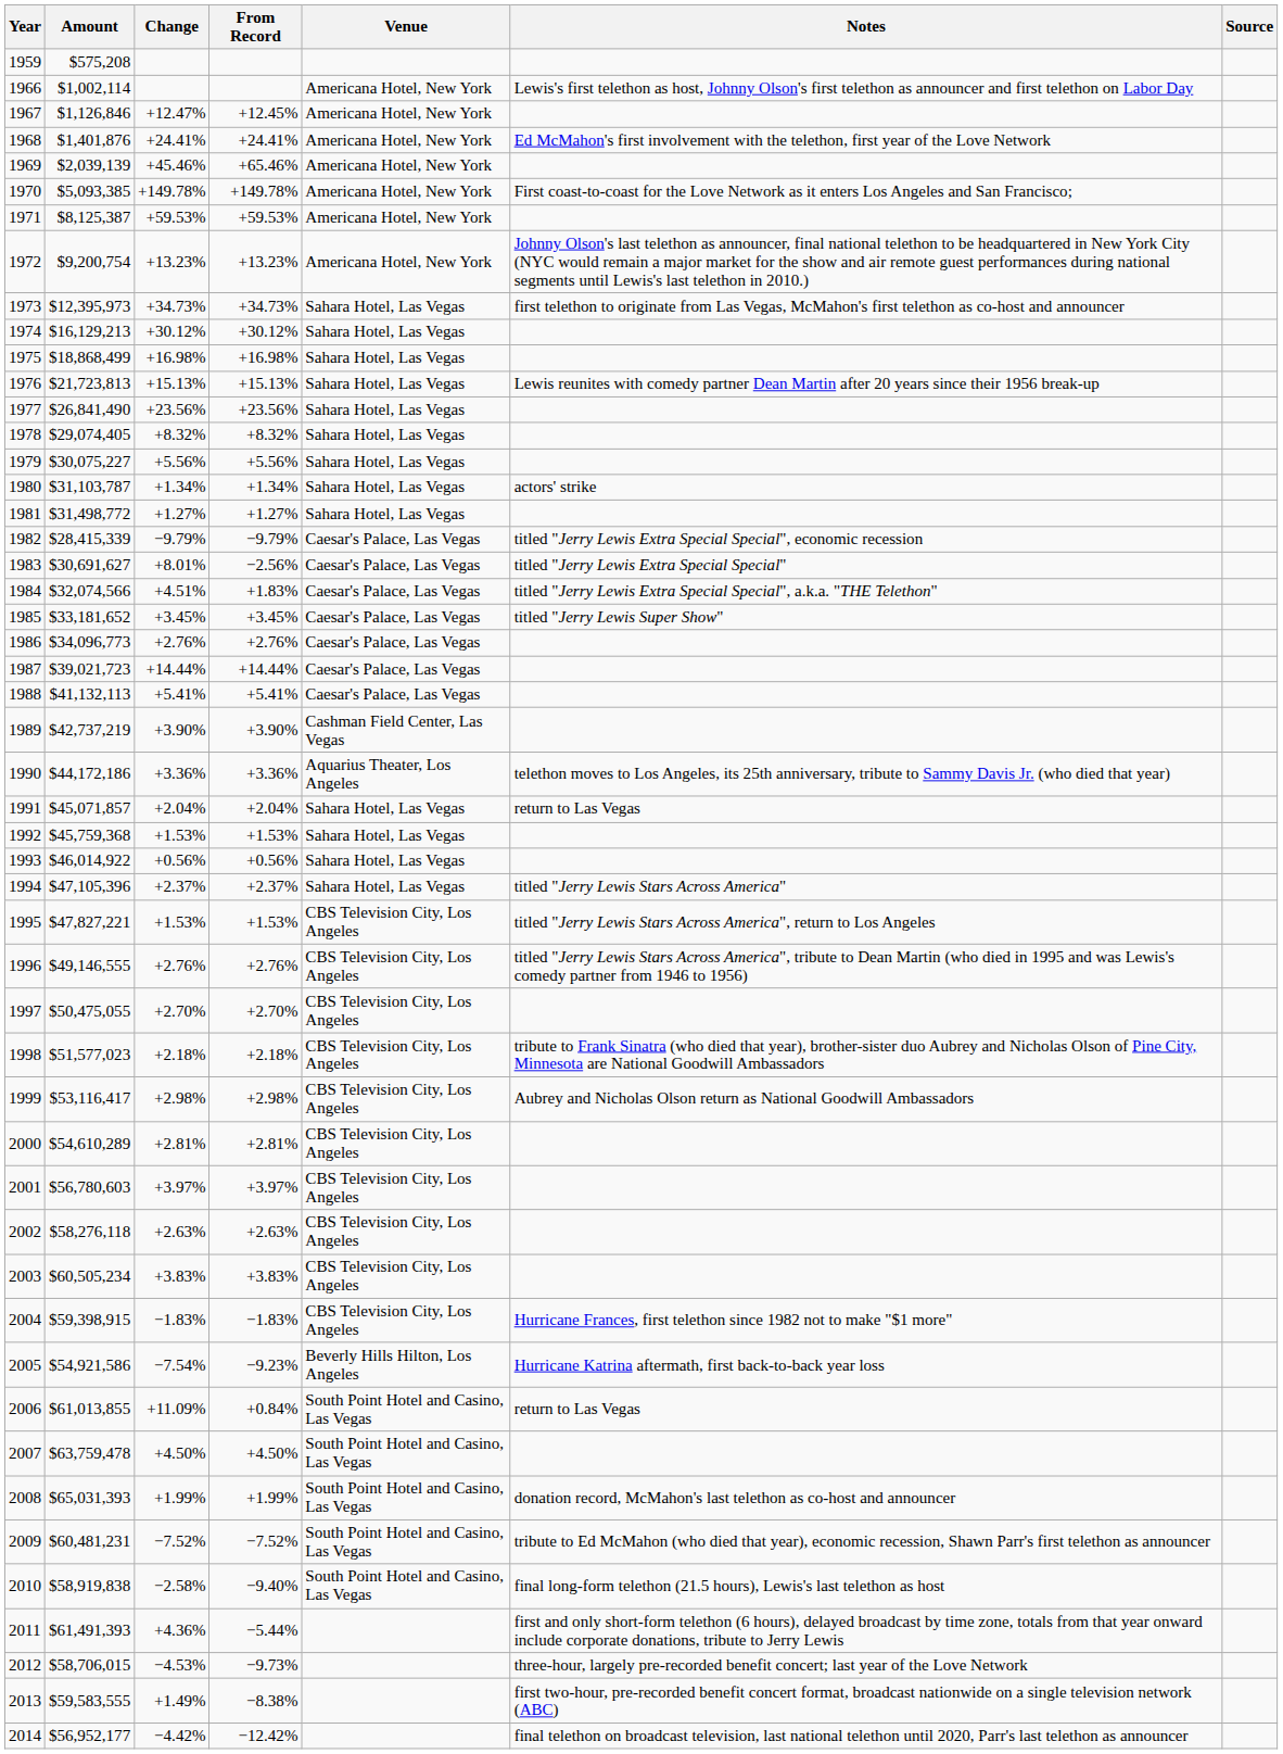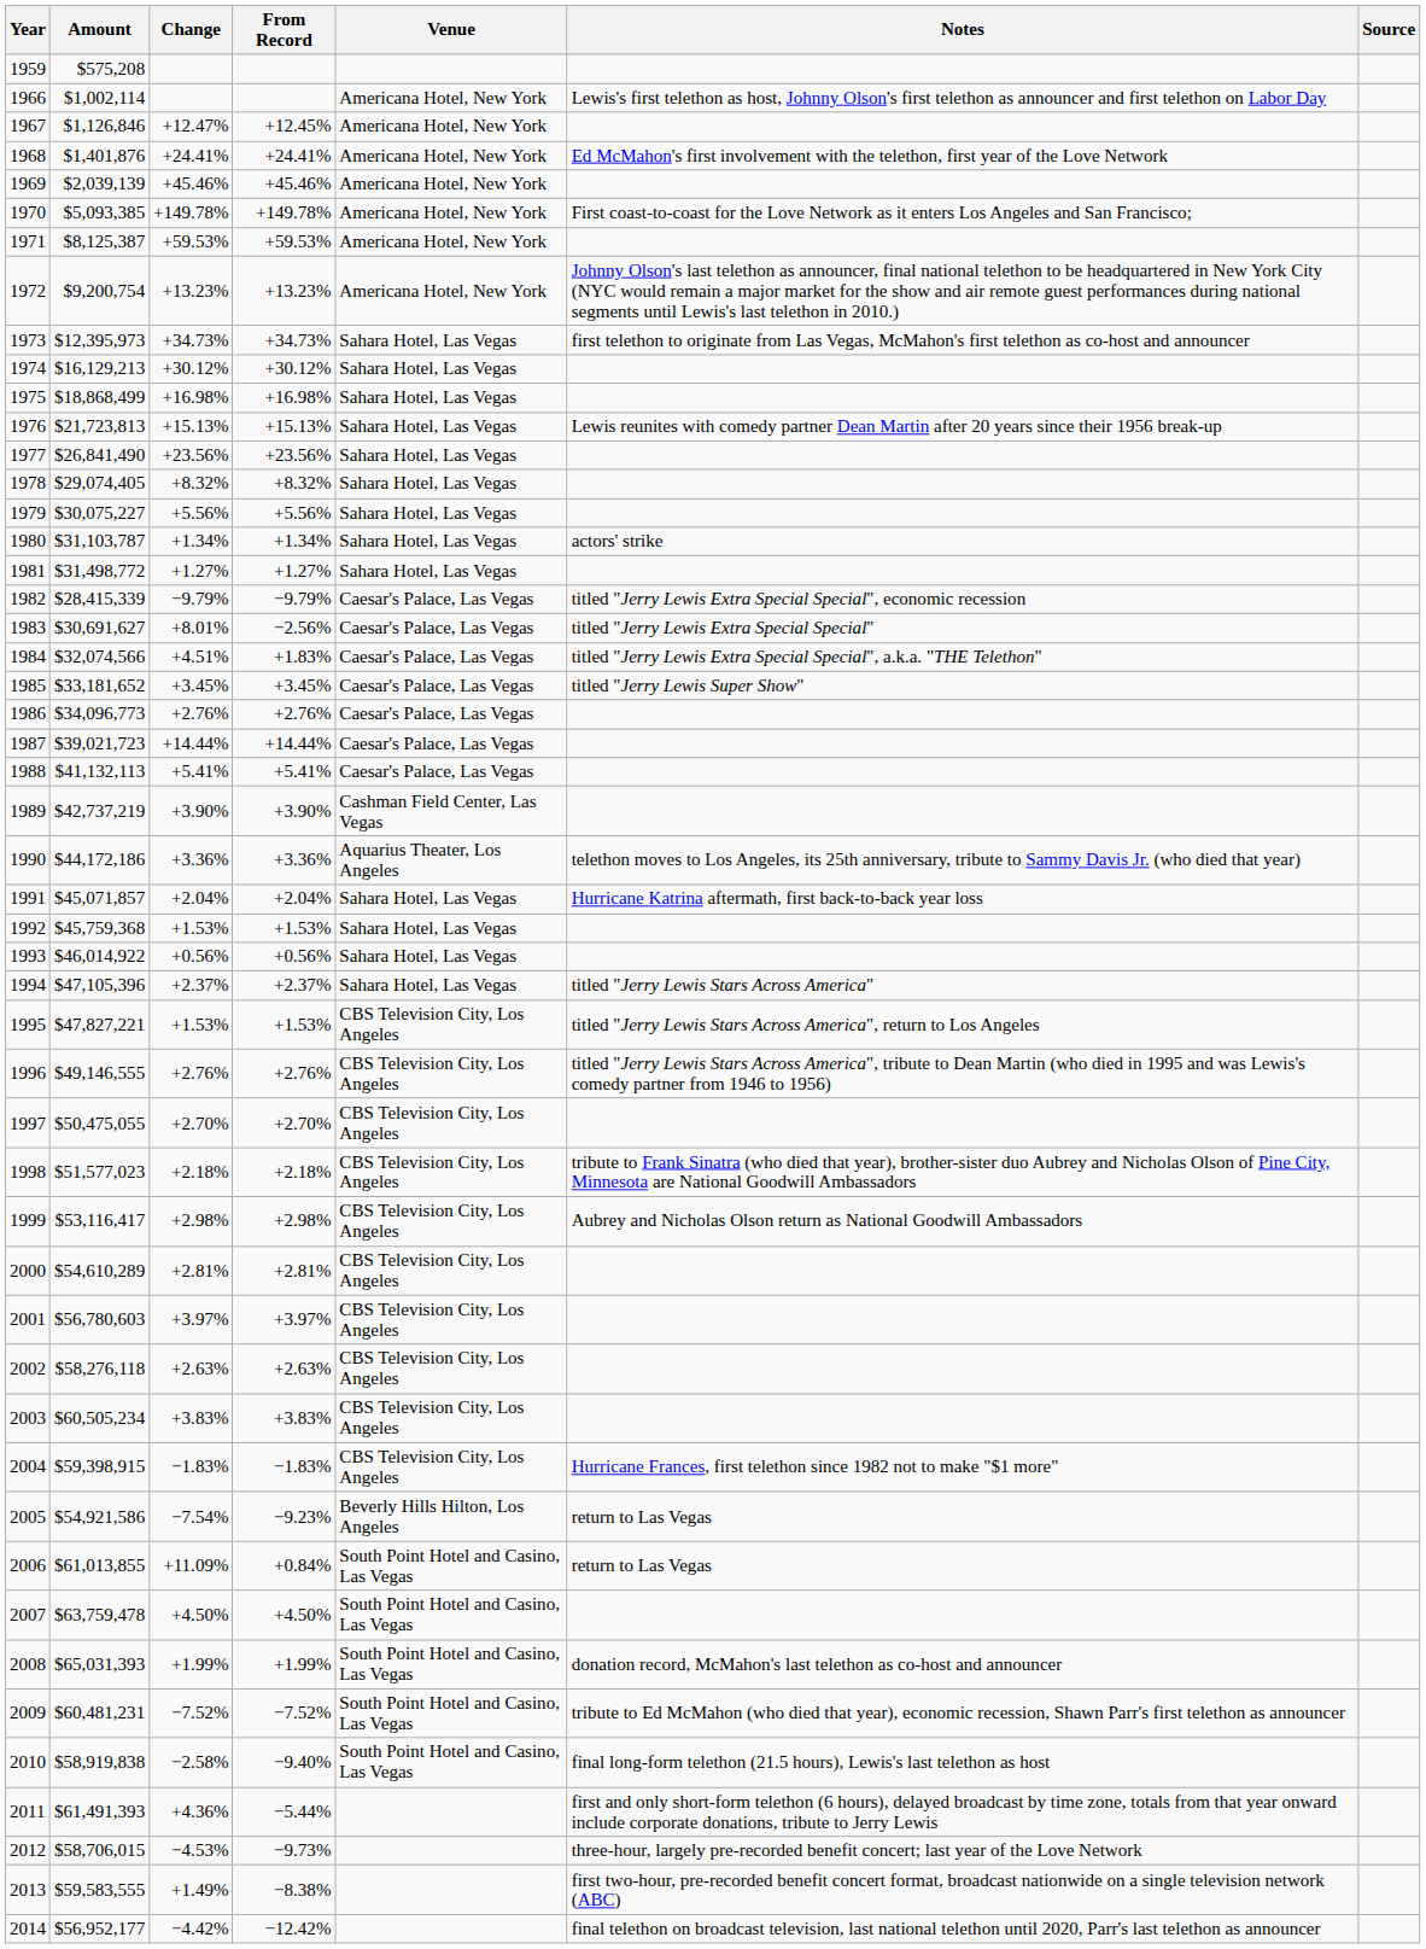 <table class="wikitable sortable">
 <tr>
 <th>Year</th>
 <th>Amount</th>
 <th>Change</th>
 <th>From Record</th>
 <th>Venue</th>
 <th>Notes</th>
 <th>Source</th>
 </tr>
 <tr>
 <td>1959</td>
 <td align=right>$575,208</td>
 <td align=right></td>
 <td align=right></td>
 <td></td>
 <td></td>
 <td></td>
 </tr>
 <tr>
 <td>1966</td>
 <td align=right>$1,002,114</td>
 <td align=right></td>
 <td align=right></td>
 <td>Americana Hotel, New York</td>
 <td>Lewis's first telethon as host, <a href='#'>Johnny Olson</a>'s first telethon as announcer and first telethon on <a href='#'>Labor Day</a></td>
 <td></td>
 </tr>
 <tr>
 <td>1967</td>
 <td align=right>$1,126,846</td>
 <td align=right>+12.47%</td>
 <td align=right>+12.45%</td>
 <td>Americana Hotel, New York</td>
 <td></td>
 <td></td>
 </tr>
 <tr>
 <td>1968</td>
 <td align=right>$1,401,876</td>
 <td align=right>+24.41%</td>
 <td align=right>+24.41%</td>
 <td>Americana Hotel, New York</td>
 <td><a href='#'>Ed McMahon</a>'s first involvement with the telethon, first year of the Love Network</td>
 <td></td>
 </tr>
 <tr>
 <td>1969</td>
 <td align=right>$2,039,139</td>
 <td align=right>+45.46%</td>
-<td align=right>+65.46%</td>
+<td align=right>+45.46%</td>
 <td>Americana Hotel, New York</td>
 <td></td>
 <td></td>
 </tr>
 <tr>
 <td>1970</td>
 <td align=right>$5,093,385</td>
 <td align=right>+149.78%</td>
 <td align=right>+149.78%</td>
 <td>Americana Hotel, New York</td>
 <td>First coast-to-coast for the Love Network as it enters Los Angeles and San Francisco;</td>
 <td></td>
 </tr>
 <tr>
 <td>1971</td>
 <td align=right>$8,125,387</td>
 <td align=right>+59.53%</td>
 <td align=right>+59.53%</td>
 <td>Americana Hotel, New York</td>
 <td></td>
 <td></td>
 </tr>
 <tr>
 <td>1972</td>
 <td align=right>$9,200,754</td>
 <td align=right>+13.23%</td>
 <td align=right>+13.23%</td>
 <td>Americana Hotel, New York</td>
 <td><a href='#'>Johnny Olson</a>'s last telethon as announcer, final national telethon to be headquartered in New York City<br>(NYC would remain a major market for the show and air remote guest performances during national segments until Lewis's last telethon in 2010.)</td>
 <td></td>
 </tr>
 <tr>
 <td>1973</td>
 <td align=right>$12,395,973</td>
 <td align=right>+34.73%</td>
 <td align=right>+34.73%</td>
 <td>Sahara Hotel, Las Vegas</td>
 <td>first telethon to originate from Las Vegas, McMahon's first telethon as co-host and announcer</td>
 <td></td>
 </tr>
 <tr>
 <td>1974</td>
 <td align=right>$16,129,213</td>
 <td align=right>+30.12%</td>
 <td align=right>+30.12%</td>
 <td>Sahara Hotel, Las Vegas</td>
 <td></td>
 <td></td>
 </tr>
 <tr>
 <td>1975</td>
 <td align=right>$18,868,499</td>
 <td align=right>+16.98%</td>
 <td align=right>+16.98%</td>
 <td>Sahara Hotel, Las Vegas</td>
 <td></td>
 <td></td>
 </tr>
 <tr>
 <td>1976</td>
 <td align=right>$21,723,813</td>
 <td align=right>+15.13%</td>
 <td align=right>+15.13%</td>
 <td>Sahara Hotel, Las Vegas</td>
 <td>Lewis reunites with comedy partner <a href='#'>Dean Martin</a> after 20 years since their 1956 break-up</td>
 <td></td>
 </tr>
 <tr>
 <td>1977</td>
 <td align=right>$26,841,490</td>
 <td align=right>+23.56%</td>
 <td align=right>+23.56%</td>
 <td>Sahara Hotel, Las Vegas</td>
 <td></td>
 <td></td>
 </tr>
 <tr>
 <td>1978</td>
 <td align=right>$29,074,405</td>
 <td align=right>+8.32%</td>
 <td align=right>+8.32%</td>
 <td>Sahara Hotel, Las Vegas</td>
 <td></td>
 <td></td>
 </tr>
 <tr>
 <td>1979</td>
 <td align=right>$30,075,227</td>
 <td align=right>+5.56%</td>
 <td align=right>+5.56%</td>
 <td>Sahara Hotel, Las Vegas</td>
 <td></td>
 <td></td>
 </tr>
 <tr>
 <td>1980</td>
 <td align=right>$31,103,787</td>
 <td align=right>+1.34%</td>
 <td align=right>+1.34%</td>
 <td>Sahara Hotel, Las Vegas</td>
 <td>actors' strike</td>
 <td></td>
 </tr>
 <tr>
 <td>1981</td>
 <td align=right>$31,498,772</td>
 <td align=right>+1.27%</td>
 <td align=right>+1.27%</td>
 <td>Sahara Hotel, Las Vegas</td>
 <td></td>
 <td></td>
 </tr>
 <tr>
 <td>1982</td>
 <td align=right>$28,415,339</td>
 <td align=right>−9.79%</td>
 <td align=right>−9.79%</td>
 <td>Caesar's Palace, Las Vegas</td>
 <td>titled "<em>Jerry Lewis Extra Special Special</em>", economic recession</td>
 <td></td>
 </tr>
 <tr>
 <td>1983</td>
 <td align=right>$30,691,627</td>
 <td align=right>+8.01%</td>
 <td align=right>−2.56%</td>
 <td>Caesar's Palace, Las Vegas</td>
 <td>titled "<em>Jerry Lewis Extra Special Special</em>"</td>
 <td></td>
 </tr>
 <tr>
 <td>1984</td>
 <td align=right>$32,074,566</td>
 <td align=right>+4.51%</td>
 <td align=right>+1.83%</td>
 <td>Caesar's Palace, Las Vegas</td>
 <td>titled "<em>Jerry Lewis Extra Special Special</em>", a.k.a. "<em>THE Telethon</em>"</td>
 <td></td>
 </tr>
 <tr>
 <td>1985</td>
 <td align=right>$33,181,652</td>
 <td align=right>+3.45%</td>
 <td align=right>+3.45%</td>
 <td>Caesar's Palace, Las Vegas</td>
 <td>titled "<em>Jerry Lewis Super Show</em>"</td>
 <td></td>
 </tr>
 <tr>
 <td>1986</td>
 <td align=right>$34,096,773</td>
 <td align=right>+2.76%</td>
 <td align=right>+2.76%</td>
 <td>Caesar's Palace, Las Vegas</td>
 <td></td>
 <td></td>
 </tr>
 <tr>
 <td>1987</td>
 <td align=right>$39,021,723</td>
 <td align=right>+14.44%</td>
 <td align=right>+14.44%</td>
 <td>Caesar's Palace, Las Vegas</td>
 <td></td>
 <td></td>
 </tr>
 <tr>
 <td>1988</td>
 <td align=right>$41,132,113</td>
 <td align=right>+5.41%</td>
 <td align=right>+5.41%</td>
 <td>Caesar's Palace, Las Vegas</td>
 <td></td>
 <td></td>
 </tr>
 <tr>
 <td>1989</td>
 <td align=right>$42,737,219</td>
 <td align=right>+3.90%</td>
 <td align=right>+3.90%</td>
 <td>Cashman Field Center, Las Vegas</td>
 <td></td>
 <td></td>
 </tr>
 <tr>
 <td>1990</td>
 <td align=right>$44,172,186</td>
 <td align=right>+3.36%</td>
 <td align=right>+3.36%</td>
 <td>Aquarius Theater, Los Angeles</td>
 <td>telethon moves to Los Angeles, its 25th anniversary, tribute to <a href='#'>Sammy Davis Jr.</a> (who died that year)</td>
 <td></td>
 </tr>
 <tr>
 <td>1991</td>
 <td align=right>$45,071,857</td>
 <td align=right>+2.04%</td>
 <td align=right>+2.04%</td>
 <td>Sahara Hotel, Las Vegas</td>
-<td>return to Las Vegas</td>
+<td><a href='#'>Hurricane Katrina</a> aftermath, first back-to-back year loss</td>
 <td></td>
 </tr>
 <tr>
 <td>1992</td>
 <td align=right>$45,759,368</td>
 <td align=right>+1.53%</td>
 <td align=right>+1.53%</td>
 <td>Sahara Hotel, Las Vegas</td>
 <td></td>
 <td></td>
 </tr>
 <tr>
 <td>1993</td>
 <td align=right>$46,014,922</td>
 <td align=right>+0.56%</td>
 <td align=right>+0.56%</td>
 <td>Sahara Hotel, Las Vegas</td>
 <td></td>
 <td></td>
 </tr>
 <tr>
 <td>1994</td>
 <td align=right>$47,105,396</td>
 <td align=right>+2.37%</td>
 <td align=right>+2.37%</td>
 <td>Sahara Hotel, Las Vegas</td>
 <td>titled "<em>Jerry Lewis Stars Across America</em>"</td>
 <td></td>
 </tr>
 <tr>
 <td>1995</td>
 <td align=right>$47,827,221</td>
 <td align=right>+1.53%</td>
 <td align=right>+1.53%</td>
 <td>CBS Television City, Los Angeles</td>
 <td>titled "<em>Jerry Lewis Stars Across America</em>", return to Los Angeles</td>
 <td></td>
 </tr>
 <tr>
 <td>1996</td>
 <td align=right>$49,146,555</td>
 <td align=right>+2.76%</td>
 <td align=right>+2.76%</td>
 <td>CBS Television City, Los Angeles</td>
 <td>titled "<em>Jerry Lewis Stars Across America</em>", tribute to Dean Martin (who died in 1995 and was Lewis's comedy partner from 1946 to 1956)</td>
 <td></td>
 </tr>
 <tr>
 <td>1997</td>
 <td align=right>$50,475,055</td>
 <td align=right>+2.70%</td>
 <td align=right>+2.70%</td>
 <td>CBS Television City, Los Angeles</td>
 <td></td>
 <td></td>
 </tr>
 <tr>
 <td>1998</td>
 <td align=right>$51,577,023</td>
 <td align=right>+2.18%</td>
 <td align=right>+2.18%</td>
 <td>CBS Television City, Los Angeles</td>
 <td>tribute to <a href='#'>Frank Sinatra</a> (who died that year), brother-sister duo Aubrey and Nicholas Olson of <a href='#'>Pine City, Minnesota</a> are National Goodwill Ambassadors</td>
 <td></td>
 </tr>
 <tr>
 <td>1999</td>
 <td align=right>$53,116,417</td>
 <td align=right>+2.98%</td>
 <td align=right>+2.98%</td>
 <td>CBS Television City, Los Angeles</td>
 <td>Aubrey and Nicholas Olson return as National Goodwill Ambassadors</td>
 <td></td>
 </tr>
 <tr>
 <td>2000</td>
 <td align=right>$54,610,289</td>
 <td align=right>+2.81%</td>
 <td align=right>+2.81%</td>
 <td>CBS Television City, Los Angeles</td>
 <td></td>
 <td></td>
 </tr>
 <tr>
 <td>2001</td>
 <td align=right>$56,780,603</td>
 <td align=right>+3.97%</td>
 <td align=right>+3.97%</td>
 <td>CBS Television City, Los Angeles</td>
 <td></td>
 <td></td>
 </tr>
 <tr>
 <td>2002</td>
 <td align=right>$58,276,118</td>
 <td align=right>+2.63%</td>
 <td align=right>+2.63%</td>
 <td>CBS Television City, Los Angeles</td>
 <td></td>
 <td></td>
 </tr>
 <tr>
 <td>2003</td>
 <td align=right>$60,505,234</td>
 <td align=right>+3.83%</td>
 <td align=right>+3.83%</td>
 <td>CBS Television City, Los Angeles</td>
 <td></td>
 <td></td>
 </tr>
 <tr>
 <td>2004</td>
 <td align=right>$59,398,915</td>
 <td align=right>−1.83%</td>
 <td align=right>−1.83%</td>
 <td>CBS Television City, Los Angeles</td>
 <td><a href='#'>Hurricane Frances</a>, first telethon since 1982 not to make "$1 more"</td>
 <td></td>
 </tr>
 <tr>
 <td>2005</td>
 <td align=right>$54,921,586</td>
 <td align=right>−7.54%</td>
 <td align=right>−9.23%</td>
 <td>Beverly Hills Hilton, Los Angeles</td>
-<td><a href='#'>Hurricane Katrina</a> aftermath, first back-to-back year loss</td>
+<td>return to Las Vegas</td>
 <td></td>
 </tr>
 <tr>
 <td>2006</td>
 <td align=right>$61,013,855</td>
 <td align=right>+11.09%</td>
 <td align=right>+0.84%</td>
 <td>South Point Hotel and Casino, Las Vegas</td>
 <td>return to Las Vegas</td>
 <td></td>
 </tr>
 <tr>
 <td>2007</td>
 <td align=right>$63,759,478</td>
 <td align=right>+4.50%</td>
 <td align=right>+4.50%</td>
 <td>South Point Hotel and Casino, Las Vegas</td>
 <td></td>
 <td></td>
 </tr>
 <tr>
 <td>2008</td>
 <td align=right>$65,031,393</td>
 <td align=right>+1.99%</td>
 <td align=right>+1.99%</td>
 <td>South Point Hotel and Casino, Las Vegas</td>
 <td>donation record, McMahon's last telethon as co-host and announcer</td>
 <td></td>
 </tr>
 <tr>
 <td>2009</td>
 <td align=right>$60,481,231</td>
 <td align=right>−7.52%</td>
 <td align=right>−7.52%</td>
 <td>South Point Hotel and Casino, Las Vegas</td>
 <td>tribute to Ed McMahon (who died that year), economic recession, Shawn Parr's first telethon as announcer</td>
 <td></td>
 </tr>
 <tr>
 <td>2010</td>
 <td align=right>$58,919,838</td>
 <td align=right>−2.58%</td>
 <td align=right>−9.40%</td>
 <td>South Point Hotel and Casino, Las Vegas</td>
 <td>final long-form telethon (21.5 hours), Lewis's last telethon as host</td>
 <td></td>
 </tr>
 <tr>
 <td>2011</td>
 <td align=right>$61,491,393</td>
 <td align=right>+4.36%</td>
 <td align=right>−5.44%</td>
 <td></td>
 <td>first and only short-form telethon (6 hours), delayed broadcast by time zone, totals from that year onward include corporate donations, tribute to Jerry Lewis</td>
 <td></td>
 </tr>
 <tr>
 <td>2012</td>
 <td align=right>$58,706,015</td>
 <td align=right>−4.53%</td>
 <td align=right>−9.73%</td>
 <td></td>
 <td>three-hour, largely pre-recorded benefit concert; last year of the Love Network</td>
 <td></td>
 </tr>
 <tr>
 <td>2013</td>
 <td align=right>$59,583,555</td>
 <td align=right>+1.49%</td>
 <td align=right>−8.38%</td>
 <td></td>
 <td>first two-hour, pre-recorded benefit concert format, broadcast nationwide on a single television network (<a href='#'>ABC</a>)</td>
 <td></td>
 </tr>
 <tr>
 <td>2014</td>
 <td align=right>$56,952,177</td>
 <td align=right>−4.42%</td>
 <td align=right>−12.42%</td>
 <td></td>
 <td>final telethon on broadcast television, last national telethon until 2020, Parr's last telethon as announcer</td>
 <td></td>
 </tr>
 </table>
